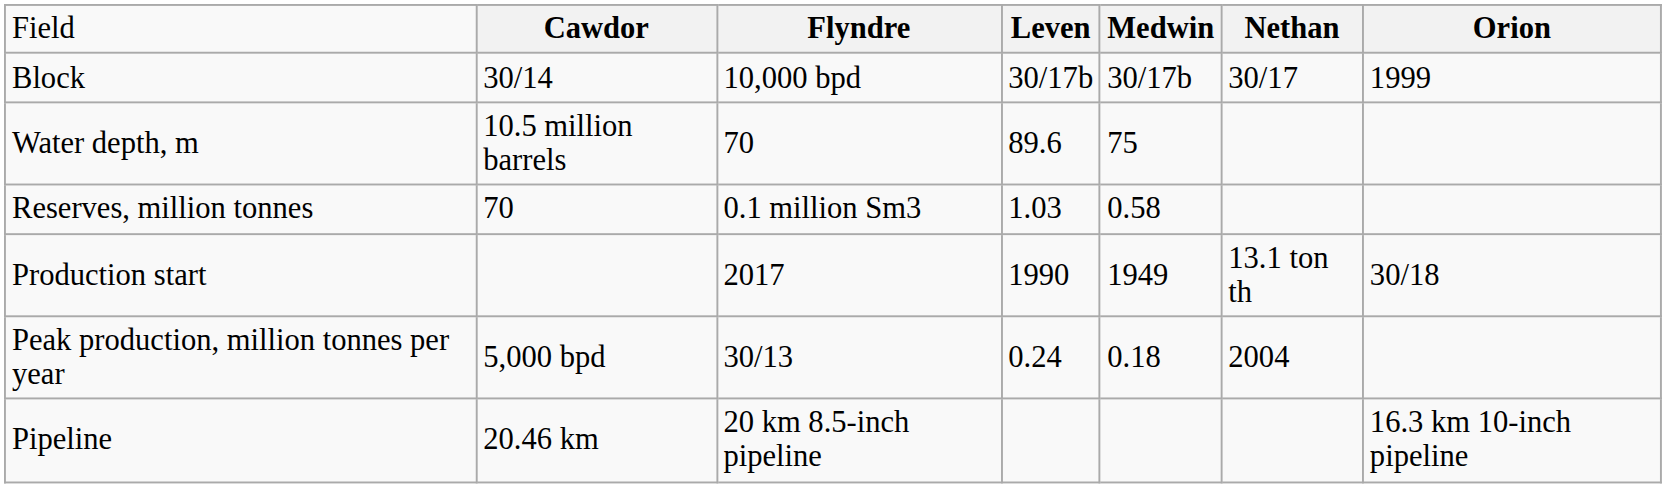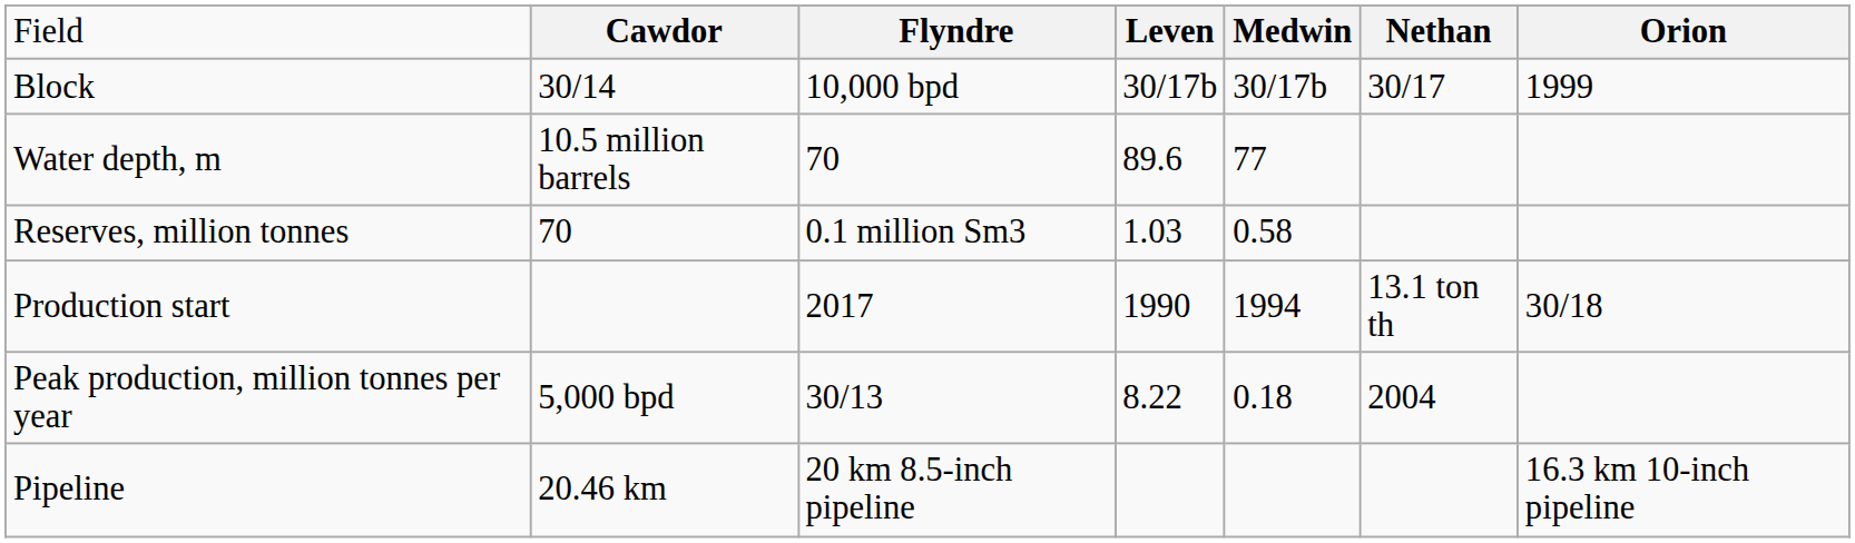 <table class="wikitable">
 <tr>
 <td>Field</td>
 <th>Cawdor</th>
 <th>Flyndre</th>
 <th>Leven</th>
 <th>Medwin</th>
 <th>Nethan</th>
 <th>Orion</th>
 </tr>
 <tr>
 <td>Block</td>
 <td>30/14</td>
 <td>10,000 bpd</td>
 <td>30/17b</td>
 <td>30/17b</td>
 <td>30/17</td>
 <td>1999</td>
 </tr>
 <tr>
 <td>Water depth, m</td>
 <td>10.5 million barrels</td>
 <td>70</td>
 <td>89.6</td>
-<td>75</td>
+<td>77</td>
 <td></td>
 <td></td>
 </tr>
 <tr>
 <td>Reserves, million tonnes</td>
 <td>70</td>
 <td>0.1 million Sm3</td>
 <td>1.03</td>
 <td>0.58</td>
 <td></td>
 <td></td>
 </tr>
 <tr>
 <td>Production start</td>
 <td></td>
 <td>2017</td>
 <td>1990</td>
-<td>1949</td>
+<td>1994</td>
 <td>13.1 ton th</td>
 <td>30/18</td>
 </tr>
 <tr>
 <td>Peak production, million tonnes per year</td>
 <td>5,000 bpd</td>
 <td>30/13</td>
-<td>0.24</td>
+<td>8.22</td>
 <td>0.18</td>
 <td>2004</td>
 <td></td>
 </tr>
 <tr>
 <td>Pipeline</td>
 <td>20.46 km</td>
 <td>20 km 8.5-inch pipeline</td>
 <td></td>
 <td></td>
 <td></td>
 <td>16.3 km 10-inch pipeline</td>
 </tr>
 </table>
